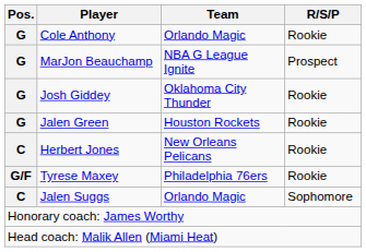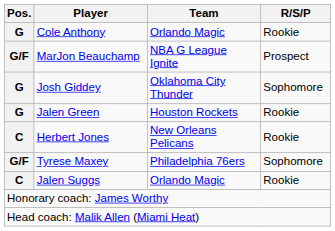 <table class="wikitable">
 <tr>
 <th>Pos.</th>
 <th style="width:150px;">Player</th>
 <th width=150>Team</th>
 <th width=90>R/S/P</th>
 </tr>
 <tr>
 <th>G</th>
 <td><a href='#'>Cole Anthony</a></td>
 <td><a href='#'>Orlando Magic</a></td>
 <td>Rookie</td>
 </tr>
 <tr>
-<th>G</th>
+<th>G/F</th>
 <td><a href='#'>MarJon Beauchamp</a></td>
 <td><a href='#'>NBA G League Ignite</a></td>
 <td>Prospect</td>
 </tr>
 <tr>
 <th>G</th>
 <td><a href='#'>Josh Giddey</a></td>
 <td><a href='#'>Oklahoma City Thunder</a></td>
-<td>Rookie</td>
+<td>Sophomore</td>
 </tr>
 <tr>
 <th>G</th>
 <td><a href='#'>Jalen Green</a></td>
 <td><a href='#'>Houston Rockets</a></td>
 <td>Rookie</td>
 </tr>
 <tr>
 <th>C</th>
 <td><a href='#'>Herbert Jones</a></td>
 <td><a href='#'>New Orleans Pelicans</a></td>
 <td>Rookie</td>
 </tr>
 <tr>
 <th>G/F</th>
 <td><a href='#'>Tyrese Maxey</a></td>
 <td><a href='#'>Philadelphia 76ers</a></td>
-<td>Rookie</td>
+<td>Sophomore</td>
 </tr>
 <tr>
 <th>C</th>
 <td><a href='#'>Jalen Suggs</a></td>
 <td><a href='#'>Orlando Magic</a></td>
-<td>Sophomore</td>
+<td>Rookie</td>
 </tr>
 <tr>
 <td colspan="5">Honorary coach: <a href='#'>James Worthy</a></td>
 </tr>
 <tr>
 <td colspan="5">Head coach: <a href='#'>Malik Allen</a> (<a href='#'>Miami Heat</a>)</td>
 </tr>
 </table>
